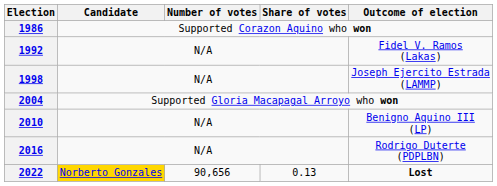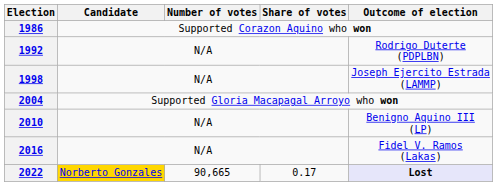 <table class="sortable wikitable" style="text-align:center">
 <tr>
 <th>Election</th>
 <th>Candidate</th>
 <th>Number of votes</th>
 <th>Share of votes</th>
 <th>Outcome of election</th>
 </tr>
 <tr>
 <th><a href='#'>1986</a></th>
 <td colspan="4">Supported <a href='#'>Corazon Aquino</a> who <strong>won</strong></td>
 </tr>
 <tr>
 <th><a href='#'>1992</a></th>
 <td colspan="3">N/A</td>
-<td><a href='#'>Fidel V. Ramos</a><br>(<a href='#'>Lakas</a>)</td>
+<td><a href='#'>Rodrigo Duterte</a><br>(<a href='#'>PDPLBN</a>)</td>
 </tr>
 <tr>
 <th><a href='#'>1998</a></th>
 <td colspan="3">N/A</td>
 <td><a href='#'>Joseph Ejercito Estrada</a><br>(<a href='#'>LAMMP</a>)</td>
 </tr>
 <tr>
 <th><a href='#'>2004</a></th>
 <td colspan="4">Supported <a href='#'>Gloria Macapagal Arroyo</a> who <strong>won</strong></td>
 </tr>
 <tr>
 <th><a href='#'>2010</a></th>
 <td colspan="3">N/A</td>
 <td><a href='#'>Benigno Aquino III</a><br>(<a href='#'>LP</a>)</td>
 </tr>
 <tr>
 <th><a href='#'>2016</a></th>
 <td colspan="3">N/A</td>
-<td><a href='#'>Rodrigo Duterte</a><br>(<a href='#'>PDPLBN</a>)</td>
+<td><a href='#'>Fidel V. Ramos</a><br>(<a href='#'>Lakas</a>)</td>
 </tr>
 <tr>
 <th><a href='#'>2022</a></th>
 <td style="background: gold;"><a href='#'>Norberto Gonzales</a></td>
-<td>90,656</td>
-<td>0.13</td>
-<td><strong>Lost</strong></td>
+<td>90,665</td>
+<td>0.17</td>
+<td style="background: lavender;"><strong>Lost</strong></td>
 </tr>
 </table>
